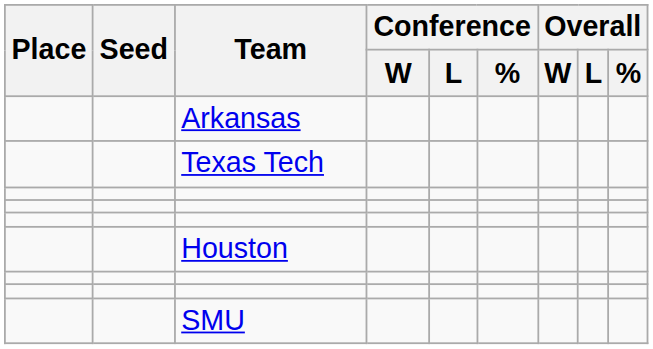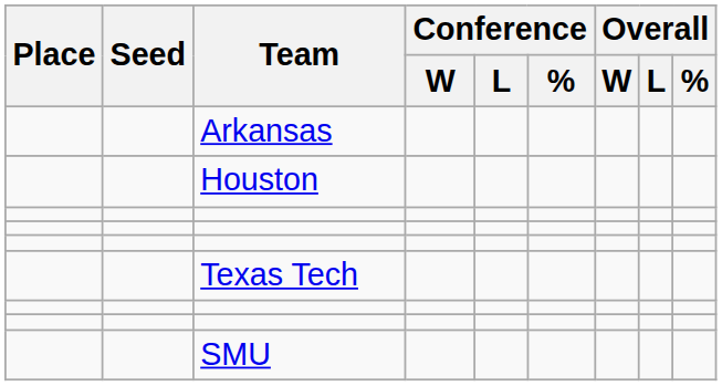 <table class=wikitable>
 <tr>
 <th rowspan ="2">Place</th>
 <th rowspan ="2">Seed</th>
 <th rowspan ="2" width= "100pt">Team</th>
 <th colspan = "3">Conference</th>
 <th colspan ="3">Overall</th>
 </tr>
 <tr>
 <th>W</th>
 <th>L</th>
 <th>%</th>
 <th>W</th>
 <th>L</th>
 <th>%</th>
 </tr>
 <tr>
 <td></td>
 <td></td>
 <td><a href='#'>Arkansas</a></td>
+<td></td>
+<td></td>
+<td></td>
+<td></td>
+<td></td>
+<td></td>
+</tr>
+<tr>
+<td></td>
+<td></td>
+<td><a href='#'>Houston</a></td>
+<td></td>
+<td></td>
+<td></td>
+<td></td>
+<td></td>
+<td></td>
+</tr>
+<tr>
+<td></td>
+<td></td>
+<td></td>
+<td></td>
+<td></td>
+<td></td>
+<td></td>
+<td></td>
+<td></td>
+</tr>
+<tr>
+<td></td>
+<td></td>
+<td></td>
+<td></td>
+<td></td>
+<td></td>
+<td></td>
+<td></td>
+<td></td>
+</tr>
+<tr>
+<td></td>
+<td></td>
+<td></td>
 <td></td>
 <td></td>
 <td></td>
 <td></td>
 <td></td>
 <td></td>
 </tr>
 <tr>
 <td></td>
 <td></td>
 <td><a href='#'>Texas Tech</a></td>
 <td></td>
 <td></td>
 <td></td>
 <td></td>
 <td></td>
 <td></td>
 </tr>
 <tr>
 <td></td>
 <td></td>
 <td></td>
 <td></td>
 <td></td>
 <td></td>
 <td></td>
 <td></td>
 <td></td>
 </tr>
 <tr>
 <td></td>
 <td></td>
 <td></td>
 <td></td>
 <td></td>
 <td></td>
 <td></td>
 <td></td>
 <td></td>
 </tr>
 <tr>
 <td></td>
 <td></td>
-<td></td>
-<td></td>
-<td></td>
-<td></td>
-<td></td>
-<td></td>
-<td></td>
-</tr>
-<tr>
-<td></td>
-<td></td>
-<td><a href='#'>Houston</a></td>
-<td></td>
-<td></td>
-<td></td>
-<td></td>
-<td></td>
-<td></td>
-</tr>
-<tr>
-<td></td>
-<td></td>
-<td></td>
-<td></td>
-<td></td>
-<td></td>
-<td></td>
-<td></td>
-<td></td>
-</tr>
-<tr>
-<td></td>
-<td></td>
-<td></td>
-<td></td>
-<td></td>
-<td></td>
-<td></td>
-<td></td>
-<td></td>
-</tr>
-<tr>
-<td></td>
-<td></td>
 <td><a href='#'>SMU</a></td>
 <td></td>
 <td></td>
 <td></td>
 <td></td>
 <td></td>
 <td></td>
 </tr>
 </table>
